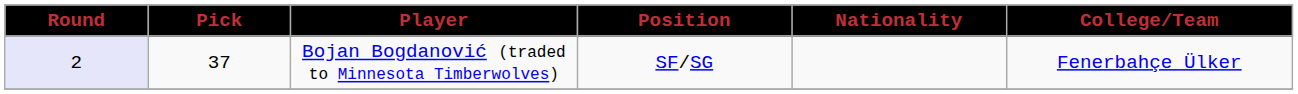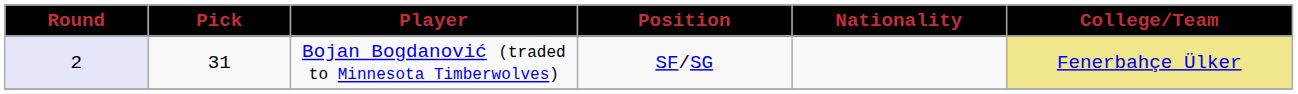 <table class="wikitable sortable">
 <tr>
 <th style="background:#000000; color:#BF2F38" width="10%">Round</th>
 <th style="background:#000000; color:#BF2F38" width="10%">Pick</th>
 <th style="background:#000000; color:#BF2F38" width="20%">Player</th>
 <th style="background:#000000; color:#BF2F38" width="15%">Position</th>
 <th style="background:#000000; color:#BF2F38" width="15%">Nationality</th>
 <th style="background:#000000; color:#BF2F38" width="20%">College/Team</th>
 </tr>
 <tr style="text-align: center">
 <td style="background: lavender;">2</td>
-<td>37</td>
+<td>31</td>
 <td><a href='#'>Bojan Bogdanović</a> <small>(traded to <a href='#'>Minnesota Timberwolves</a>)</small></td>
 <td><a href='#'>SF</a>/<a href='#'>SG</a></td>
 <td></td>
-<td><a href='#'>Fenerbahçe Ülker</a></td>
+<td style="background: khaki;"><a href='#'>Fenerbahçe Ülker</a></td>
 </tr>
 <tr style="text-align: center">
 </tr>
 </table>
